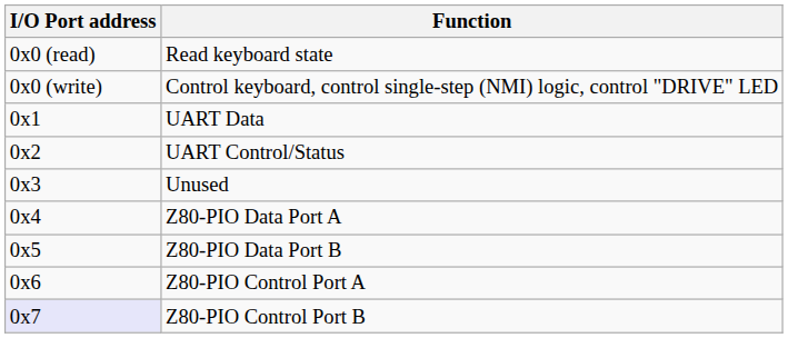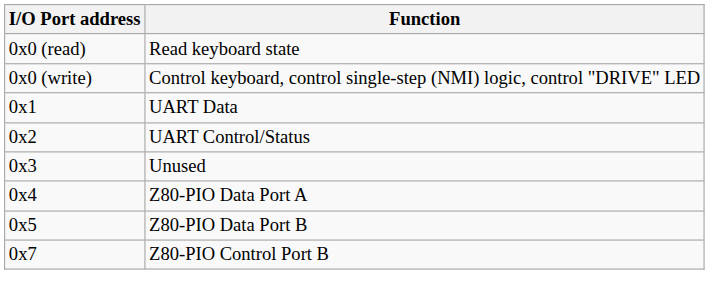 <table class="wikitable">
 <tr>
 <th>I/O Port address</th>
 <th>Function</th>
 </tr>
 <tr>
 <td>0x0 (read)</td>
 <td>Read keyboard state</td>
 </tr>
 <tr>
 <td>0x0 (write)</td>
 <td>Control keyboard, control single-step (NMI) logic, control "DRIVE" LED</td>
 </tr>
 <tr>
 <td>0x1</td>
 <td>UART Data</td>
 </tr>
 <tr>
 <td>0x2</td>
 <td>UART Control/Status</td>
 </tr>
 <tr>
 <td>0x3</td>
 <td>Unused</td>
 </tr>
 <tr>
 <td>0x4</td>
 <td>Z80-PIO Data Port A</td>
 </tr>
 <tr>
 <td>0x5</td>
 <td>Z80-PIO Data Port B</td>
 </tr>
 <tr>
-<td>0x6</td>
-<td>Z80-PIO Control Port A</td>
-</tr>
-<tr>
-<td style="background: lavender;">0x7</td>
+<td>0x7</td>
 <td>Z80-PIO Control Port B</td>
 </tr>
 </table>
